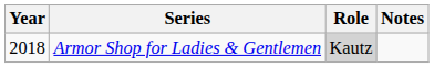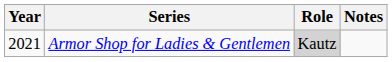 <table class="wikitable sortable plainrowheaders">
 <tr>
 <th>Year</th>
 <th>Series</th>
 <th>Role</th>
 <th class="unsortable">Notes</th>
 </tr>
 <tr>
-<td>2018</td>
+<td>2021</td>
 <td><em><a href='#'>Armor Shop for Ladies & Gentlemen</a></em></td>
 <td style="background: lightgrey;">Kautz</td>
 <td></td>
 </tr>
 </table>
